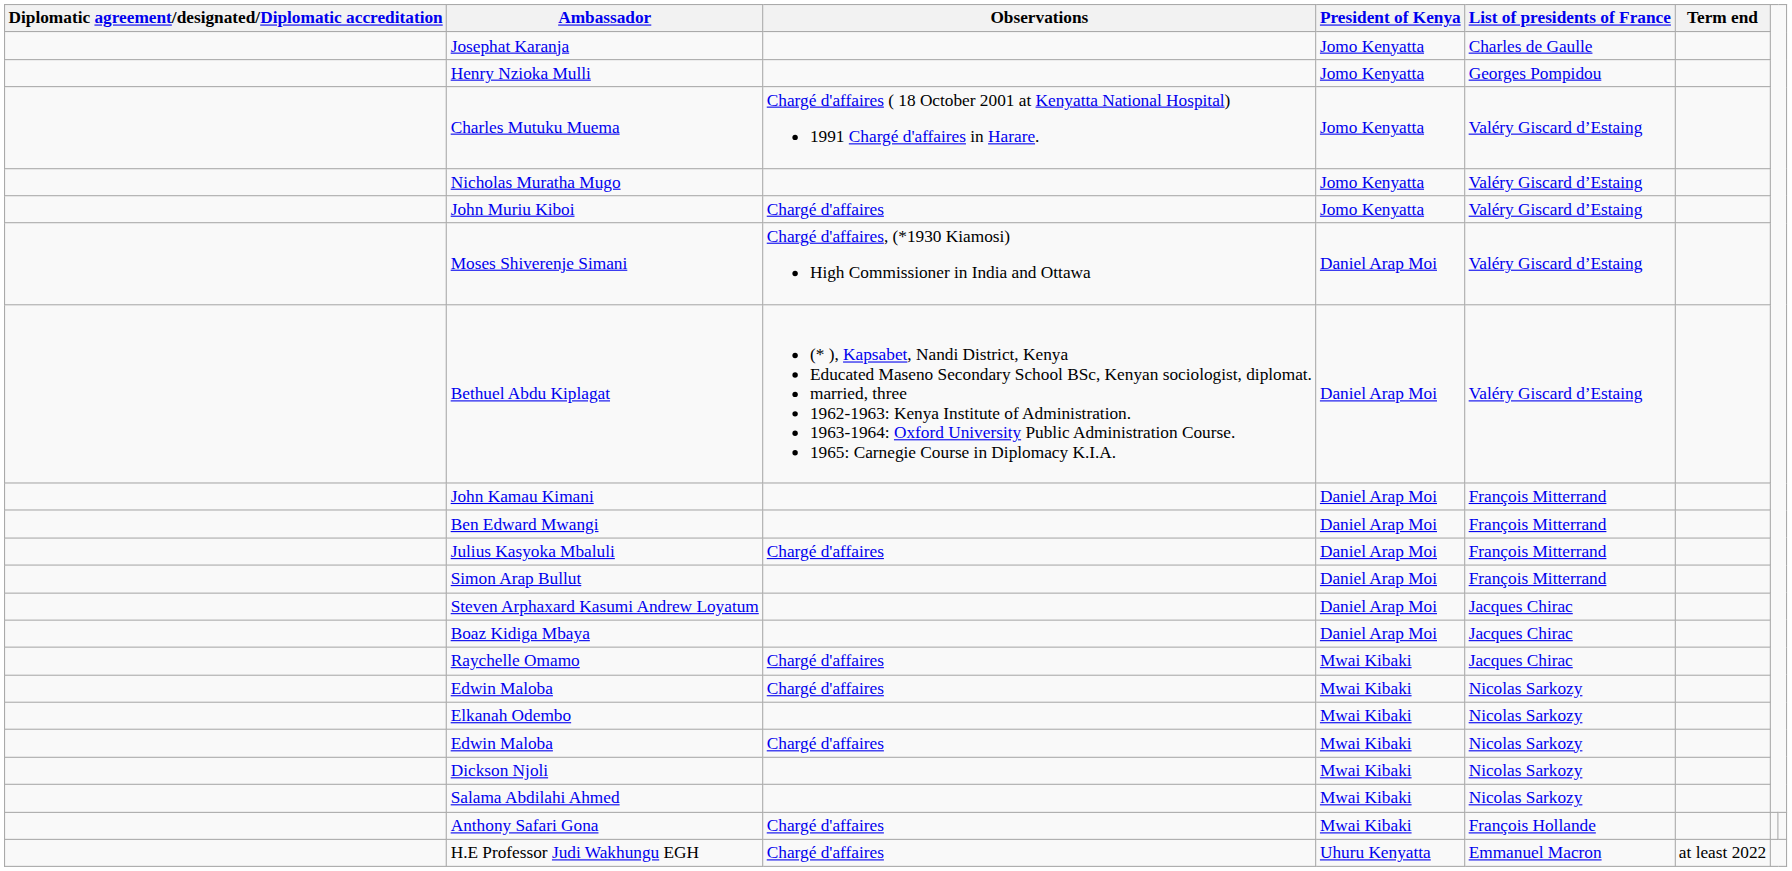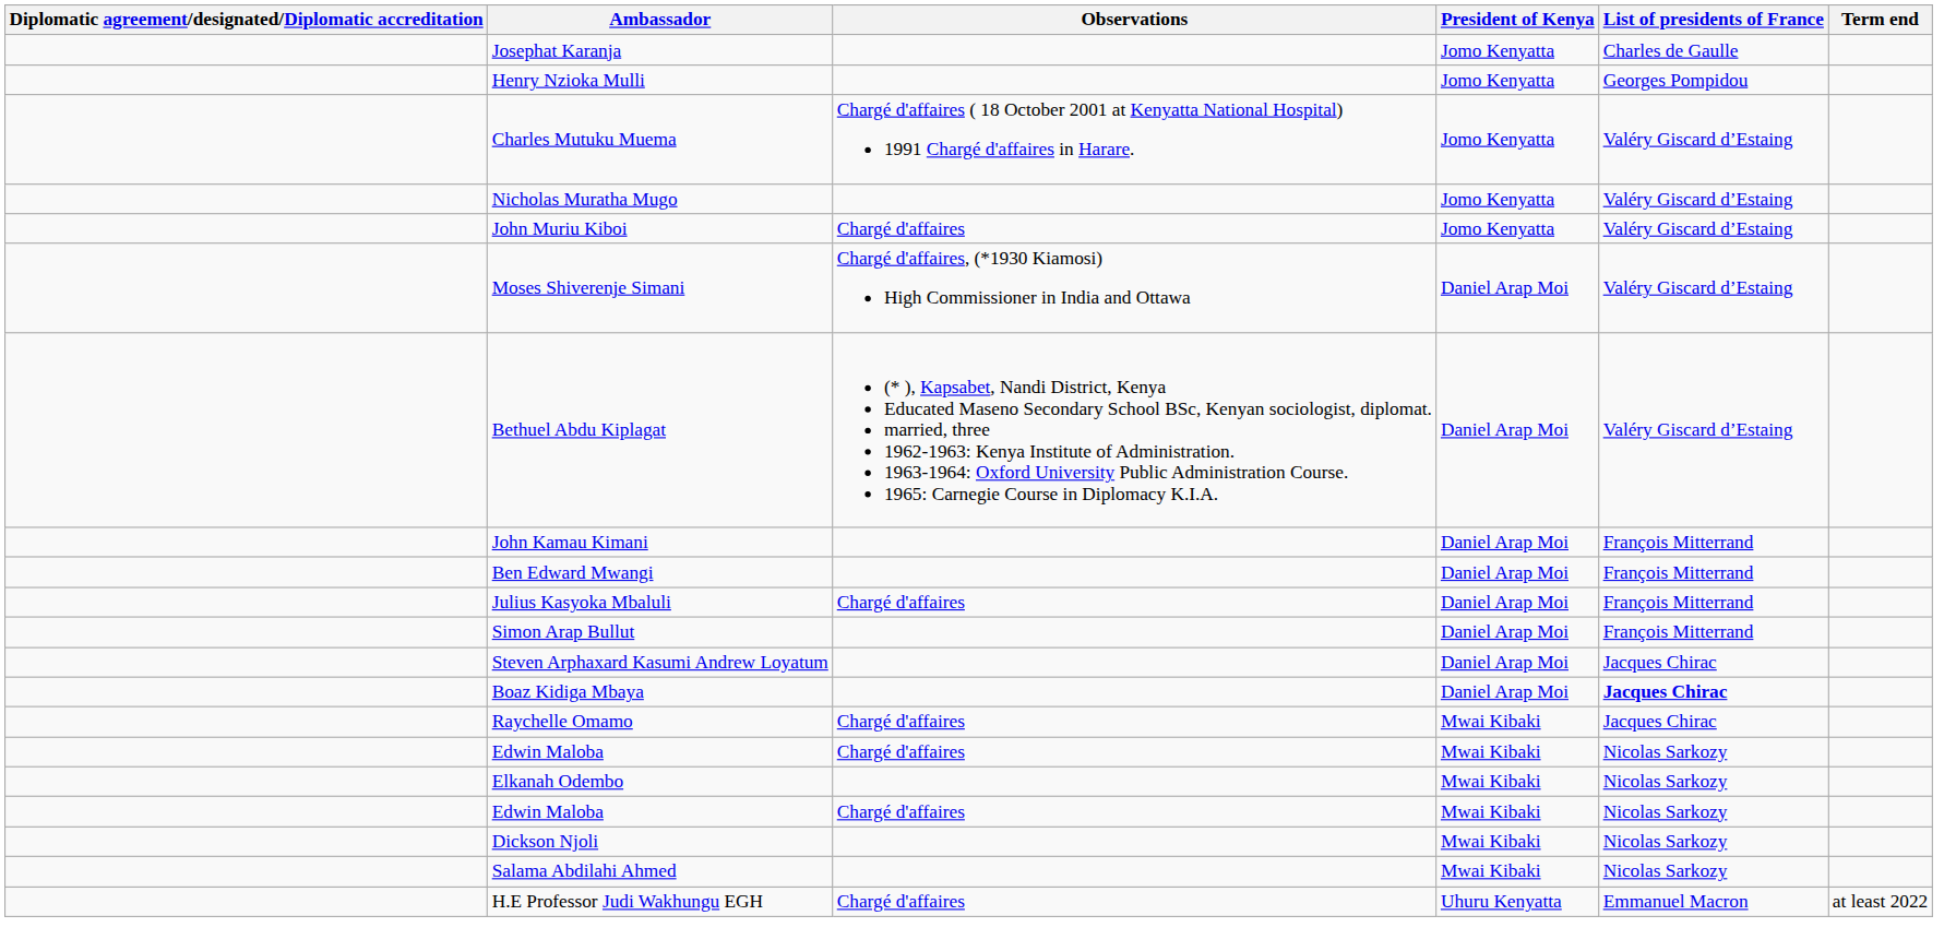 <table class="wikitable sortable">
 <tr>
 <th>Diplomatic <a href='#'>agreement</a>/designated/<a href='#'>Diplomatic accreditation</a></th>
 <th><a href='#'>Ambassador</a></th>
 <th>Observations</th>
 <th><a href='#'>President of Kenya</a></th>
 <th><a href='#'>List of presidents of France</a></th>
 <th>Term end</th>
 </tr>
 <tr>
 <td></td>
 <td><a href='#'>Josephat Karanja</a></td>
 <td></td>
 <td><a href='#'>Jomo Kenyatta</a></td>
 <td><a href='#'>Charles de Gaulle</a></td>
 <td></td>
 </tr>
 <tr>
 <td></td>
 <td><a href='#'>Henry Nzioka Mulli</a></td>
 <td></td>
 <td><a href='#'>Jomo Kenyatta</a></td>
 <td><a href='#'>Georges Pompidou</a></td>
 <td></td>
 </tr>
 <tr>
 <td></td>
 <td><a href='#'>Charles Mutuku Muema</a></td>
 <td><a href='#'>Chargé d'affaires</a> ( 18 October 2001 at <a href='#'>Kenyatta National Hospital</a>)<br><ul><li>1991 <a href='#'>Chargé d'affaires</a> in <a href='#'>Harare</a>.</li></ul></td>
 <td><a href='#'>Jomo Kenyatta</a></td>
 <td><a href='#'>Valéry Giscard d’Estaing</a></td>
 <td></td>
 </tr>
 <tr>
 <td></td>
 <td><a href='#'>Nicholas Muratha Mugo</a></td>
 <td></td>
 <td><a href='#'>Jomo Kenyatta</a></td>
 <td><a href='#'>Valéry Giscard d’Estaing</a></td>
 <td></td>
 </tr>
 <tr>
 <td></td>
 <td><a href='#'>John Muriu Kiboi</a></td>
 <td><a href='#'>Chargé d'affaires</a></td>
 <td><a href='#'>Jomo Kenyatta</a></td>
 <td><a href='#'>Valéry Giscard d’Estaing</a></td>
 <td></td>
 </tr>
 <tr>
 <td></td>
 <td><a href='#'>Moses Shiverenje Simani</a></td>
 <td><a href='#'>Chargé d'affaires</a>, (*1930 Kiamosi)<br><ul><li>High Commissioner in India and Ottawa</li></ul></td>
 <td><a href='#'>Daniel Arap Moi</a></td>
 <td><a href='#'>Valéry Giscard d’Estaing</a></td>
 <td></td>
 </tr>
 <tr>
 <td></td>
 <td><a href='#'>Bethuel Abdu Kiplagat</a></td>
 <td><br><ul><li>(* ), <a href='#'>Kapsabet</a>, Nandi District, Kenya</li><li>Educated Maseno Secondary School BSc, Kenyan sociologist, diplomat.</li><li>married, three</li><li>1962-1963: Kenya Institute of Administration.</li><li>1963-1964: <a href='#'>Oxford University</a> Public Administration Course.</li><li>1965: Carnegie Course in Diplomacy K.I.A.</li></ul></td>
 <td><a href='#'>Daniel Arap Moi</a></td>
 <td><a href='#'>Valéry Giscard d’Estaing</a></td>
 <td></td>
 </tr>
 <tr>
 <td></td>
 <td><a href='#'>John Kamau Kimani</a></td>
 <td></td>
 <td><a href='#'>Daniel Arap Moi</a></td>
 <td><a href='#'>François Mitterrand</a></td>
 <td></td>
 </tr>
 <tr>
 <td></td>
 <td><a href='#'>Ben Edward Mwangi</a></td>
 <td></td>
 <td><a href='#'>Daniel Arap Moi</a></td>
 <td><a href='#'>François Mitterrand</a></td>
 <td></td>
 </tr>
 <tr>
 <td></td>
 <td><a href='#'>Julius Kasyoka Mbaluli</a></td>
 <td><a href='#'>Chargé d'affaires</a></td>
 <td><a href='#'>Daniel Arap Moi</a></td>
 <td><a href='#'>François Mitterrand</a></td>
 <td></td>
 </tr>
 <tr>
 <td></td>
 <td><a href='#'>Simon Arap Bullut</a></td>
 <td></td>
 <td><a href='#'>Daniel Arap Moi</a></td>
 <td><a href='#'>François Mitterrand</a></td>
 <td></td>
 </tr>
 <tr>
 <td></td>
 <td><a href='#'>Steven Arphaxard Kasumi Andrew Loyatum</a></td>
 <td></td>
 <td><a href='#'>Daniel Arap Moi</a></td>
 <td><a href='#'>Jacques Chirac</a></td>
 <td></td>
 </tr>
 <tr>
 <td></td>
 <td><a href='#'>Boaz Kidiga Mbaya</a></td>
 <td></td>
 <td><a href='#'>Daniel Arap Moi</a></td>
-<td><a href='#'>Jacques Chirac</a></td>
+<td><strong><a href='#'>Jacques Chirac</a></strong></td>
 <td></td>
 </tr>
 <tr>
 <td></td>
 <td><a href='#'>Raychelle Omamo</a></td>
 <td><a href='#'>Chargé d'affaires</a></td>
 <td><a href='#'>Mwai Kibaki</a></td>
 <td><a href='#'>Jacques Chirac</a></td>
 <td></td>
 </tr>
 <tr>
 <td></td>
 <td><a href='#'>Edwin Maloba</a></td>
 <td><a href='#'>Chargé d'affaires</a></td>
 <td><a href='#'>Mwai Kibaki</a></td>
 <td><a href='#'>Nicolas Sarkozy</a></td>
 <td></td>
 </tr>
 <tr>
 <td></td>
 <td><a href='#'>Elkanah Odembo</a></td>
 <td></td>
 <td><a href='#'>Mwai Kibaki</a></td>
 <td><a href='#'>Nicolas Sarkozy</a></td>
 <td></td>
 </tr>
 <tr>
 <td></td>
 <td><a href='#'>Edwin Maloba</a></td>
 <td><a href='#'>Chargé d'affaires</a></td>
 <td><a href='#'>Mwai Kibaki</a></td>
 <td><a href='#'>Nicolas Sarkozy</a></td>
 <td></td>
 </tr>
 <tr>
 <td></td>
 <td><a href='#'>Dickson Njoli</a></td>
 <td></td>
 <td><a href='#'>Mwai Kibaki</a></td>
 <td><a href='#'>Nicolas Sarkozy</a></td>
 <td></td>
 </tr>
 <tr>
 <td></td>
 <td><a href='#'>Salama Abdilahi Ahmed</a></td>
 <td></td>
 <td><a href='#'>Mwai Kibaki</a></td>
 <td><a href='#'>Nicolas Sarkozy</a></td>
 <td></td>
 </tr>
 <tr>
 <td></td>
-<td><a href='#'>Anthony Safari Gona</a></td>
-<td><a href='#'>Chargé d'affaires</a></td>
-<td><a href='#'>Mwai Kibaki</a></td>
-<td><a href='#'>François Hollande</a></td>
-<td></td>
-<td></td>
-<td></td>
-</tr>
-<tr>
-<td></td>
 <td>H.E Professor <a href='#'> Judi Wakhungu</a> EGH</td>
 <td><a href='#'>Chargé d'affaires</a></td>
 <td><a href='#'>Uhuru Kenyatta</a></td>
 <td><a href='#'>Emmanuel Macron</a></td>
 <td>at least 2022</td>
 </tr>
 </table>
